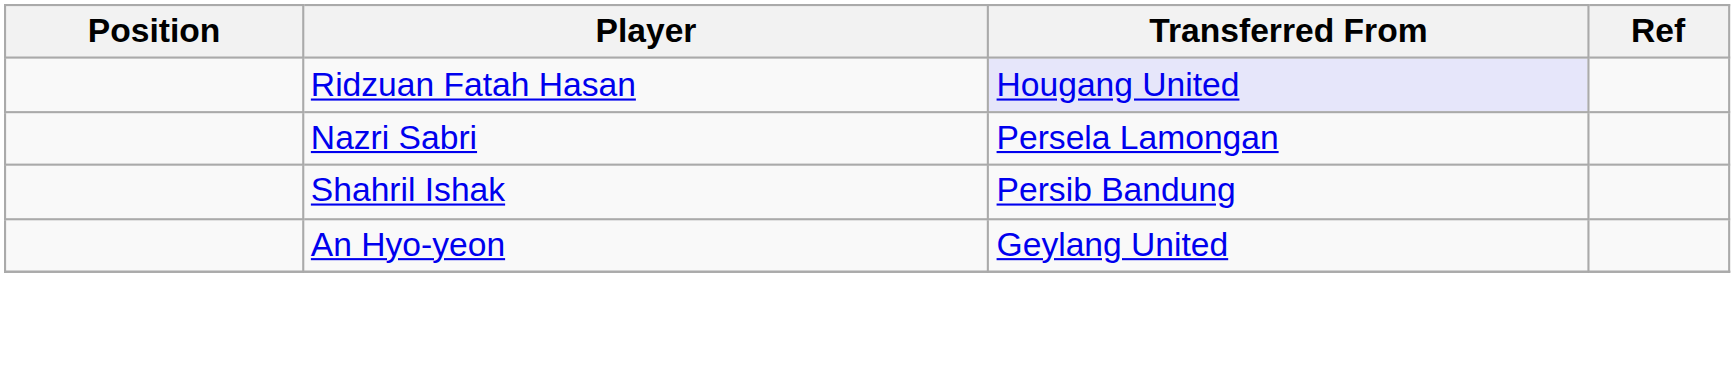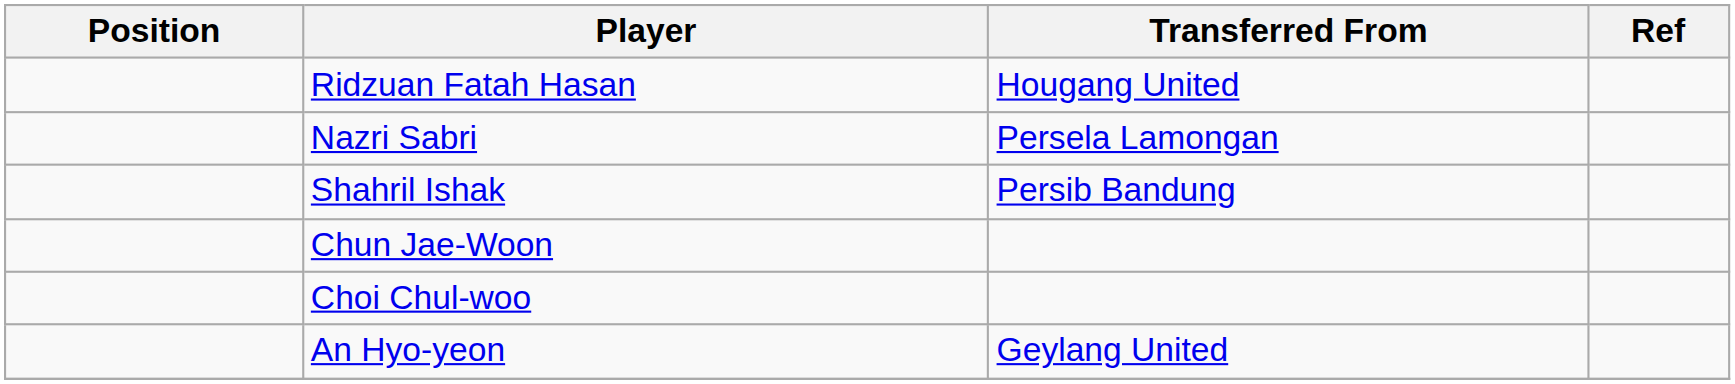 <table class="wikitable sortable" style="width:65%; text-align:center; font-size:100%; text-align:left;">
 <tr>
 <th><strong>Position</strong></th>
 <th><strong>Player</strong></th>
 <th><strong>Transferred From</strong></th>
 <th><strong>Ref</strong></th>
 </tr>
 <tr>
 <td></td>
 <td> <a href='#'>Ridzuan Fatah Hasan</a></td>
-<td style="background: lavender;"> <a href='#'>Hougang United</a></td>
+<td> <a href='#'>Hougang United</a></td>
 <td></td>
 </tr>
 <tr>
 <td></td>
 <td> <a href='#'>Nazri Sabri</a></td>
 <td> <a href='#'>Persela Lamongan</a></td>
 <td></td>
 </tr>
 <tr>
 <td></td>
 <td> <a href='#'>Shahril Ishak</a></td>
 <td> <a href='#'>Persib Bandung</a></td>
 <td></td>
 </tr>
 <tr>
 <td></td>
+<td> <a href='#'>Chun Jae-Woon</a></td>
+<td></td>
+<td></td>
+</tr>
+<tr>
+<td></td>
+<td> <a href='#'>Choi Chul-woo</a></td>
+<td></td>
+<td></td>
+</tr>
+<tr>
+<td></td>
 <td> <a href='#'>An Hyo-yeon</a></td>
 <td> <a href='#'>Geylang United</a></td>
 <td></td>
 </tr>
 <tr>
 </tr>
 </table>
